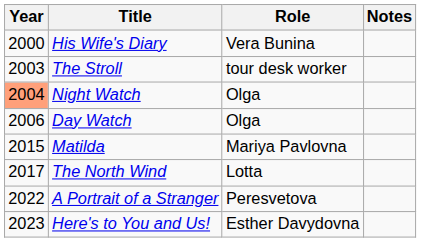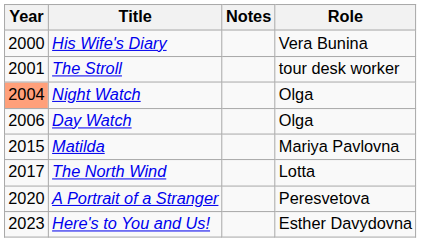 <table class="wikitable sortable">
 <tr>
 <th>Year</th>
 <th>Title</th>
+<th class="unsortable">Notes</th>
 <th>Role</th>
-<th class="unsortable">Notes</th>
 </tr>
 <tr>
 <td>2000</td>
 <td><em><a href='#'>His Wife's Diary</a></em></td>
+<td></td>
 <td>Vera Bunina</td>
-<td></td>
 </tr>
 <tr>
-<td>2003</td>
+<td>2001</td>
 <td><em><a href='#'>The Stroll</a></em></td>
+<td></td>
 <td>tour desk worker</td>
-<td></td>
 </tr>
 <tr>
 <td style="background: lightsalmon;">2004</td>
 <td><em><a href='#'>Night Watch</a></em></td>
+<td></td>
 <td>Olga</td>
-<td></td>
 </tr>
 <tr>
 <td>2006</td>
 <td><em><a href='#'>Day Watch</a></em></td>
+<td></td>
 <td>Olga</td>
-<td></td>
 </tr>
 <tr>
 <td>2015</td>
 <td><em><a href='#'>Matilda</a></em></td>
+<td></td>
 <td>Mariya Pavlovna</td>
-<td></td>
 </tr>
 <tr>
 <td>2017</td>
 <td><em><a href='#'>The North Wind</a></em></td>
+<td></td>
 <td>Lotta</td>
-<td></td>
 </tr>
 <tr>
-<td>2022</td>
+<td>2020</td>
 <td><em><a href='#'>A Portrait of a Stranger</a></em></td>
+<td></td>
 <td>Peresvetova</td>
-<td></td>
 </tr>
 <tr>
 <td>2023</td>
 <td><em><a href='#'>Here's to You and Us!</a></em></td>
+<td></td>
 <td>Esther Davydovna</td>
-<td></td>
 </tr>
 </table>
